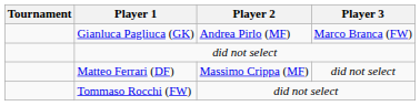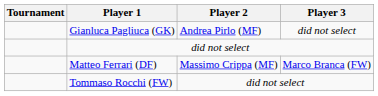 <table class="wikitable">
 <tr>
 <th>Tournament</th>
 <th>Player 1</th>
 <th>Player 2</th>
 <th>Player 3</th>
 </tr>
 <tr>
 <td></td>
 <td><a href='#'>Gianluca Pagliuca</a> (<a href='#'>GK</a>)</td>
 <td><a href='#'>Andrea Pirlo</a> (<a href='#'>MF</a>)</td>
-<td><a href='#'>Marco Branca</a> (<a href='#'>FW</a>)</td>
+<td align="center"><em>did not select</em></td>
 </tr>
 <tr>
 <td></td>
 <td colspan="3" align="center"><em>did not select</em></td>
 </tr>
 <tr>
 <td></td>
 <td><a href='#'>Matteo Ferrari</a> (<a href='#'>DF</a>)</td>
 <td><a href='#'>Massimo Crippa</a> (<a href='#'>MF</a>)</td>
-<td align="center"><em>did not select</em></td>
+<td><a href='#'>Marco Branca</a> (<a href='#'>FW</a>)</td>
 </tr>
 <tr>
 <td></td>
 <td><a href='#'>Tommaso Rocchi</a>  (<a href='#'>FW</a>)</td>
 <td colspan="2" align="center"><em>did not select</em></td>
 </tr>
 </table>
